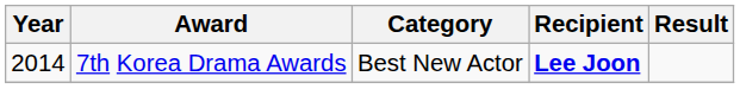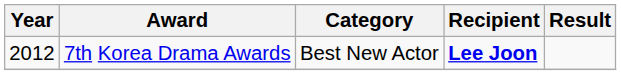 <table class="wikitable">
 <tr>
 <th>Year</th>
 <th>Award</th>
 <th>Category</th>
 <th>Recipient</th>
 <th>Result</th>
 </tr>
 <tr>
-<td>2014</td>
+<td>2012</td>
 <td><a href='#'>7th</a> <a href='#'>Korea Drama Awards</a></td>
 <td>Best New Actor</td>
 <td><strong><a href='#'>Lee Joon</a></strong></td>
 <td></td>
 </tr>
 <tr>
 </tr>
 </table>
